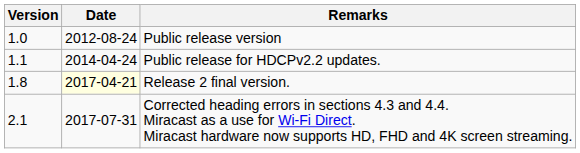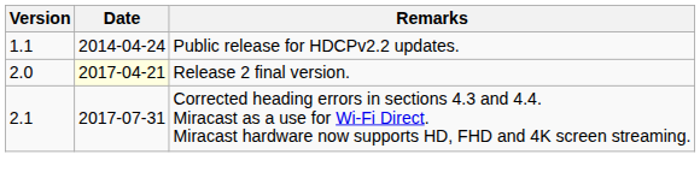 <table class="wikitable">
 <tr>
 <th>Version</th>
 <th>Date</th>
 <th>Remarks</th>
 </tr>
 <tr>
-<td>1.0</td>
-<td>2012-08-24</td>
-<td>Public release version</td>
-</tr>
-<tr>
 <td>1.1</td>
 <td>2014-04-24</td>
 <td>Public release for HDCPv2.2 updates.</td>
 </tr>
 <tr>
-<td>1.8</td>
+<td>2.0</td>
 <td style="background: lightyellow;">2017-04-21</td>
 <td>Release 2 final version.</td>
 </tr>
 <tr>
 <td>2.1</td>
 <td>2017-07-31</td>
 <td>Corrected heading errors in sections 4.3 and 4.4.<br>Miracast as a use for <a href='#'>Wi-Fi Direct</a>.<br>Miracast hardware now supports HD, FHD and 4K screen streaming.</td>
 </tr>
 </table>
